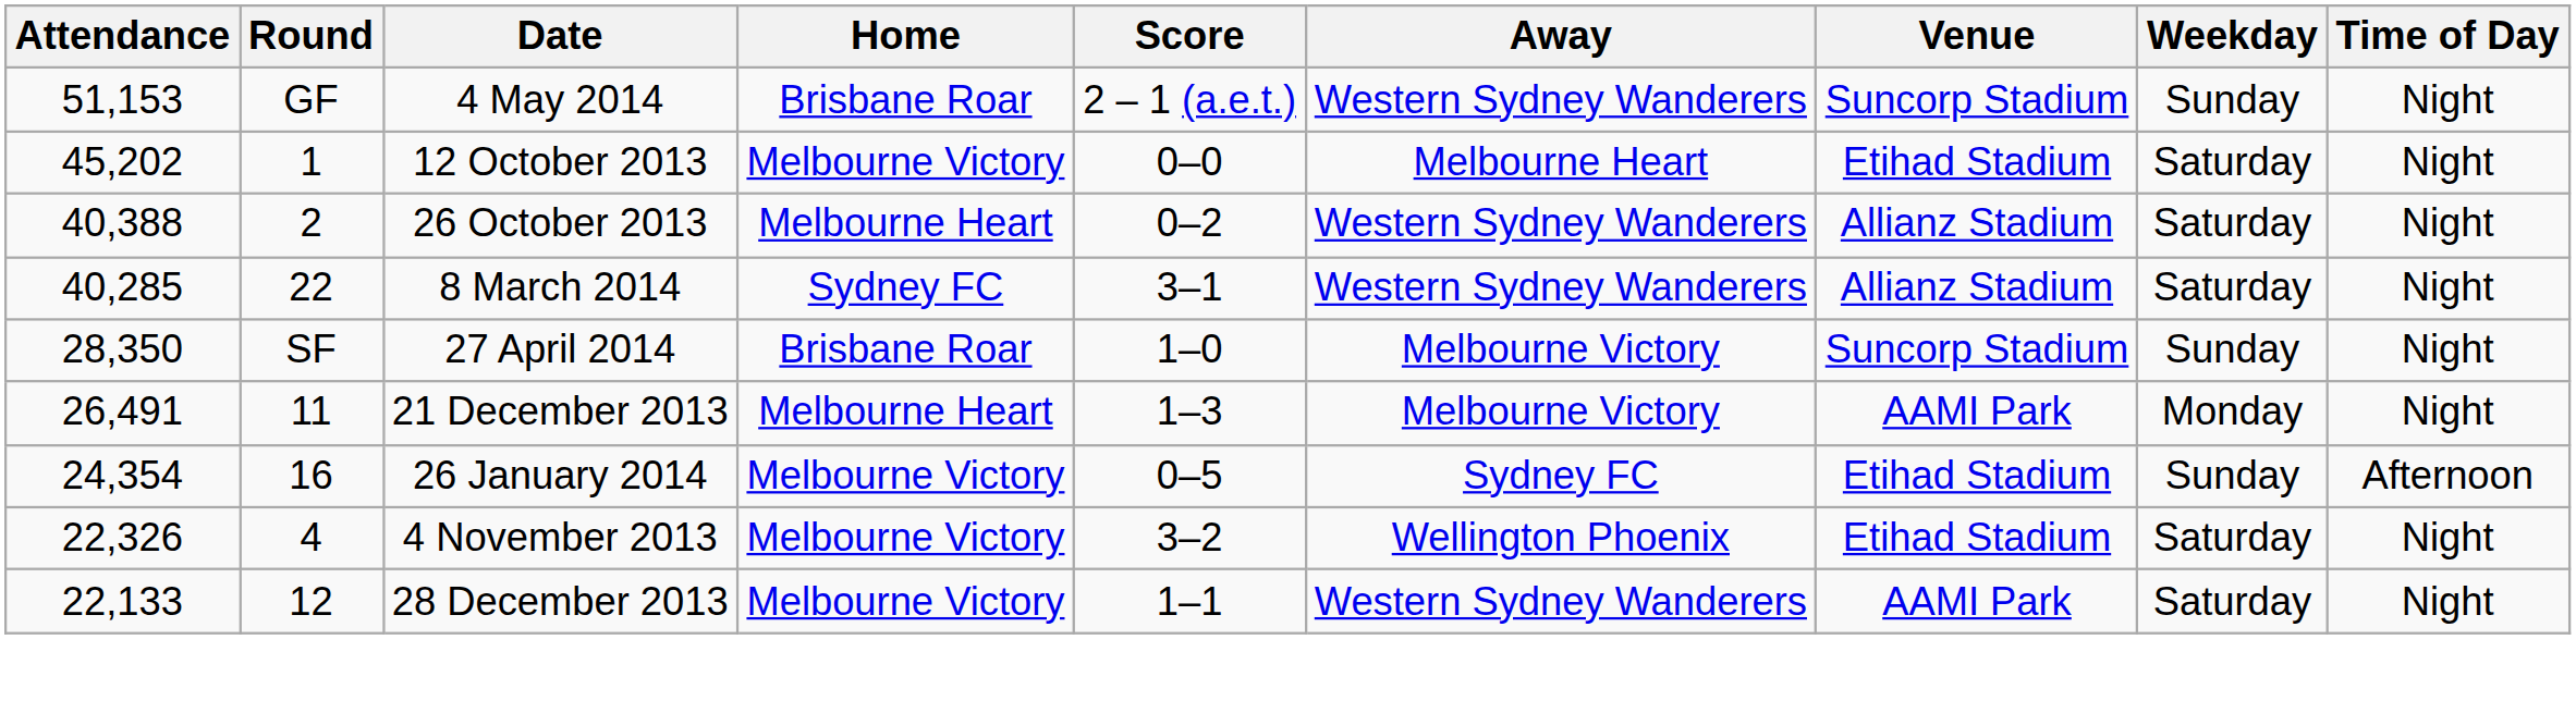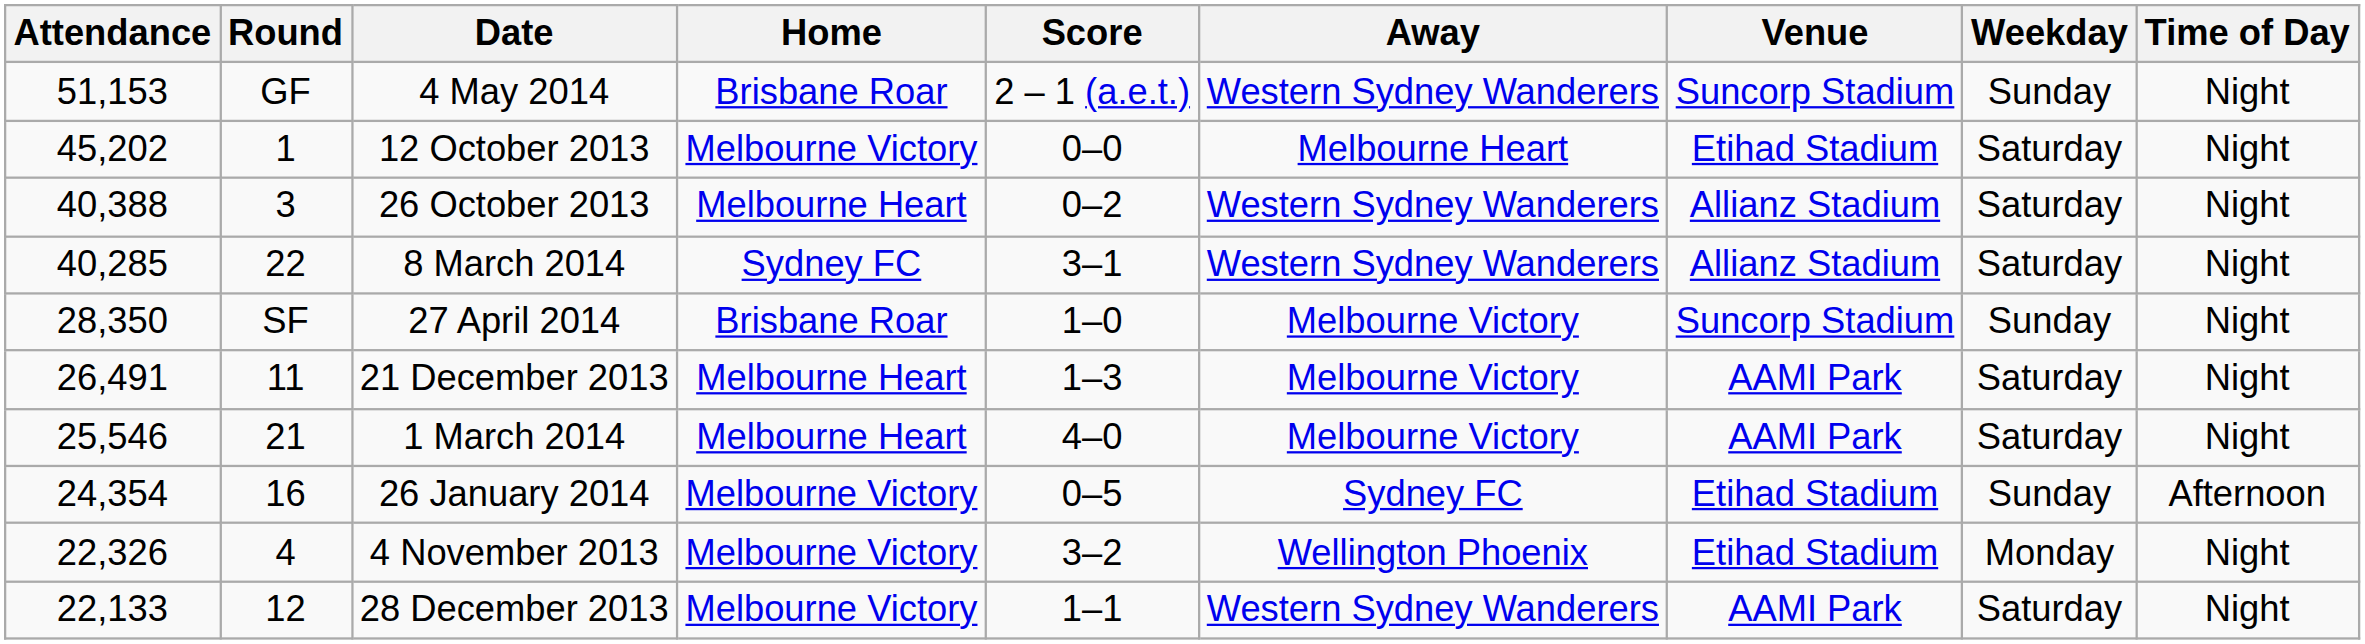 <table class="wikitable sortable" style="text-align:center;">
 <tr>
 <th>Attendance</th>
 <th>Round</th>
 <th>Date</th>
 <th>Home</th>
 <th>Score</th>
 <th>Away</th>
 <th>Venue</th>
 <th>Weekday</th>
 <th>Time of Day</th>
 </tr>
 <tr>
 <td>51,153</td>
 <td>GF</td>
 <td>4 May 2014</td>
 <td><a href='#'>Brisbane Roar</a></td>
 <td>2 – 1 <a href='#'>(a.e.t.)</a></td>
 <td><a href='#'>Western Sydney Wanderers</a></td>
 <td><a href='#'>Suncorp Stadium</a></td>
 <td>Sunday</td>
 <td>Night</td>
 </tr>
 <tr>
 <td>45,202</td>
 <td>1</td>
 <td>12 October 2013</td>
 <td><a href='#'>Melbourne Victory</a></td>
 <td>0–0</td>
 <td><a href='#'>Melbourne Heart</a></td>
 <td><a href='#'>Etihad Stadium</a></td>
 <td>Saturday</td>
 <td>Night</td>
 </tr>
 <tr>
 <td>40,388</td>
-<td>2</td>
+<td>3</td>
 <td>26 October 2013</td>
 <td><a href='#'>Melbourne Heart</a></td>
 <td>0–2</td>
 <td><a href='#'>Western Sydney Wanderers</a></td>
 <td><a href='#'>Allianz Stadium</a></td>
 <td>Saturday</td>
 <td>Night</td>
 </tr>
 <tr>
 <td>40,285</td>
 <td>22</td>
 <td>8 March 2014</td>
 <td><a href='#'>Sydney FC</a></td>
 <td>3–1</td>
 <td><a href='#'>Western Sydney Wanderers</a></td>
 <td><a href='#'>Allianz Stadium</a></td>
 <td>Saturday</td>
 <td>Night</td>
 </tr>
 <tr>
 <td>28,350</td>
 <td>SF</td>
 <td>27 April 2014</td>
 <td><a href='#'>Brisbane Roar</a></td>
 <td>1–0</td>
 <td><a href='#'>Melbourne Victory</a></td>
 <td><a href='#'>Suncorp Stadium</a></td>
 <td>Sunday</td>
 <td>Night</td>
 </tr>
 <tr>
 <td>26,491</td>
 <td>11</td>
 <td>21 December 2013</td>
 <td><a href='#'>Melbourne Heart</a></td>
 <td>1–3</td>
 <td><a href='#'>Melbourne Victory</a></td>
 <td><a href='#'>AAMI Park</a></td>
-<td>Monday</td>
+<td>Saturday</td>
+<td>Night</td>
+</tr>
+<tr>
+<td>25,546</td>
+<td>21</td>
+<td>1 March 2014</td>
+<td><a href='#'>Melbourne Heart</a></td>
+<td>4–0</td>
+<td><a href='#'>Melbourne Victory</a></td>
+<td><a href='#'>AAMI Park</a></td>
+<td>Saturday</td>
 <td>Night</td>
 </tr>
 <tr>
 <td>24,354</td>
 <td>16</td>
 <td>26 January 2014</td>
 <td><a href='#'>Melbourne Victory</a></td>
 <td>0–5</td>
 <td><a href='#'>Sydney FC</a></td>
 <td><a href='#'>Etihad Stadium</a></td>
 <td>Sunday</td>
 <td>Afternoon</td>
 </tr>
 <tr>
 <td>22,326</td>
 <td>4</td>
 <td>4 November 2013</td>
 <td><a href='#'>Melbourne Victory</a></td>
 <td>3–2</td>
 <td><a href='#'>Wellington Phoenix</a></td>
 <td><a href='#'>Etihad Stadium</a></td>
-<td>Saturday</td>
+<td>Monday</td>
 <td>Night</td>
 </tr>
 <tr>
 <td>22,133</td>
 <td>12</td>
 <td>28 December 2013</td>
 <td><a href='#'>Melbourne Victory</a></td>
 <td>1–1</td>
 <td><a href='#'>Western Sydney Wanderers</a></td>
 <td><a href='#'>AAMI Park</a></td>
 <td>Saturday</td>
 <td>Night</td>
 </tr>
 </table>
